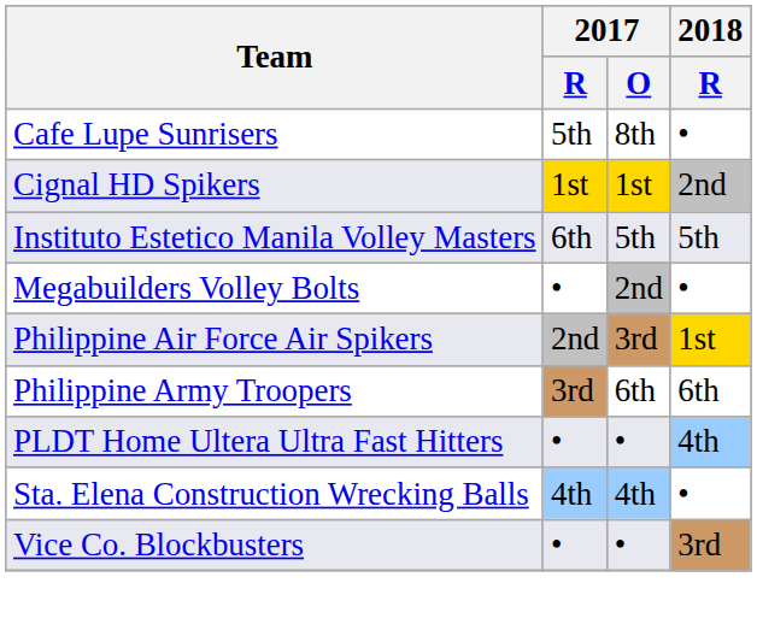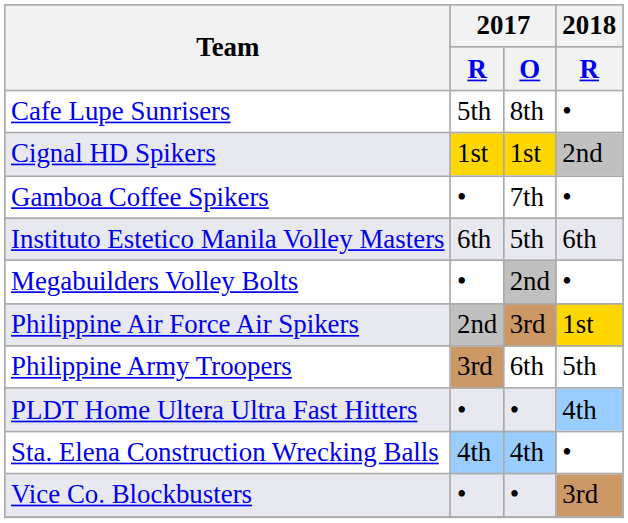 <table class="wikitable shortable">
 <tr bgcolor=>
 <th rowspan=2><strong>Team</strong></th>
 <th colspan=2>2017</th>
 <th>2018</th>
 </tr>
 <tr>
 <th><a href='#'>R</a></th>
 <th><a href='#'>O</a></th>
 <th><a href='#'>R</a></th>
 </tr>
 <tr bgcolor= #FFFFFF>
 <td align=left> <a href='#'>Cafe Lupe Sunrisers</a></td>
 <td>5th</td>
 <td>8th</td>
 <td>•</td>
 </tr>
 <tr bgcolor= #E8E8F0>
 <td align=left> <a href='#'>Cignal HD Spikers</a></td>
 <td bgcolor=gold>1st</td>
 <td bgcolor=gold>1st</td>
 <td bgcolor=silver>2nd</td>
 </tr>
+<tr bgcolor= #FFFFFF>
+<td align=left> <a href='#'>Gamboa Coffee Spikers</a></td>
+<td>•</td>
+<td>7th</td>
+<td>•</td>
+</tr>
 <tr bgcolor= #E8E8F0>
 <td align=left> <a href='#'>Instituto Estetico Manila Volley Masters</a></td>
 <td>6th</td>
 <td>5th</td>
-<td>5th</td>
+<td>6th</td>
 </tr>
 <tr bgcolor= #FFFFFF>
 <td align=left> <a href='#'>Megabuilders Volley Bolts</a></td>
 <td>•</td>
 <td bgcolor=silver>2nd</td>
 <td>•</td>
 </tr>
 <tr bgcolor= #E8E8F0>
 <td align=left> <a href='#'>Philippine Air Force Air Spikers</a></td>
 <td bgcolor=silver>2nd</td>
 <td bgcolor=#cc9966>3rd</td>
 <td bgcolor=gold>1st</td>
 </tr>
 <tr bgcolor= #FFFFFF>
 <td align=left> <a href='#'>Philippine Army Troopers</a></td>
 <td bgcolor=#cc9966>3rd</td>
 <td>6th</td>
-<td>6th</td>
+<td>5th</td>
 </tr>
 <tr bgcolor= #E8E8F0>
 <td align=left> <a href='#'>PLDT Home Ultera Ultra Fast Hitters</a></td>
 <td>•</td>
 <td>•</td>
 <td bgcolor=#9acdff>4th</td>
 </tr>
 <tr bgcolor= #FFFFFF>
 <td align=left> <a href='#'>Sta. Elena Construction Wrecking Balls</a></td>
 <td bgcolor=#9acdff>4th</td>
 <td bgcolor=#9acdff>4th</td>
 <td>•</td>
 </tr>
 <tr bgcolor= #E8E8F0>
 <td align=left> <a href='#'>Vice Co. Blockbusters</a></td>
 <td>•</td>
 <td>•</td>
 <td bgcolor=#cc9966>3rd</td>
 </tr>
 <tr>
 </tr>
 </table>
